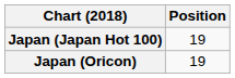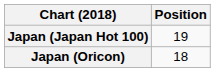 <table class="wikitable sortable plainrowheaders" style="text-align:center">
 <tr>
 <th scope="col">Chart (2018)</th>
 <th scope="col">Position</th>
 </tr>
 <tr>
 <th scope="row">Japan (Japan Hot 100)</th>
 <td>19</td>
 </tr>
 <tr>
 <th scope="row">Japan (Oricon)</th>
-<td>19</td>
+<td>18</td>
 </tr>
 </table>
